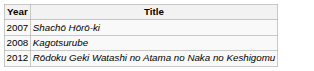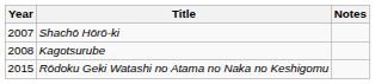 <table class="wikitable">
 <tr>
 <th>Year</th>
 <th>Title</th>
+<th>Notes</th>
 </tr>
 <tr>
 <td>2007</td>
 <td><em>Shachō Hōrō-ki</em></td>
+<td></td>
 </tr>
 <tr>
 <td>2008</td>
 <td><em>Kagotsurube</em></td>
+<td></td>
 </tr>
 <tr>
-<td>2012</td>
+<td>2015</td>
 <td><em>Rōdoku Geki Watashi no Atama no Naka no Keshigomu</em></td>
+<td></td>
 </tr>
 </table>
